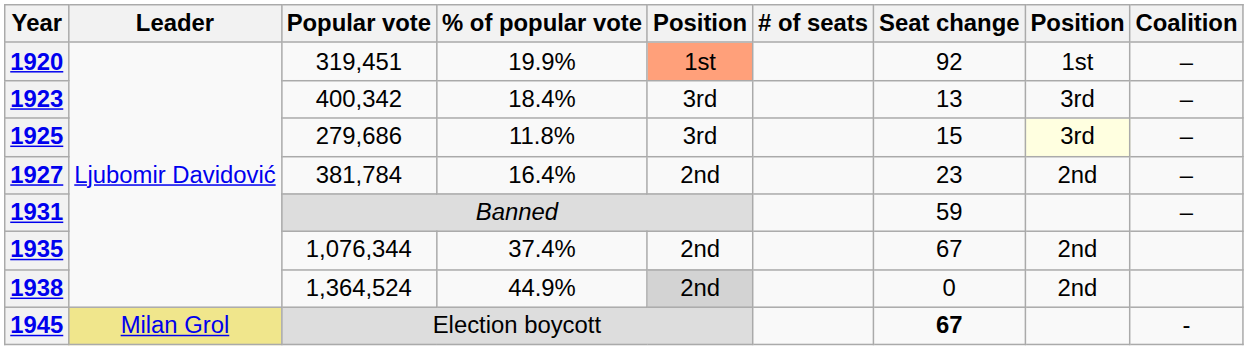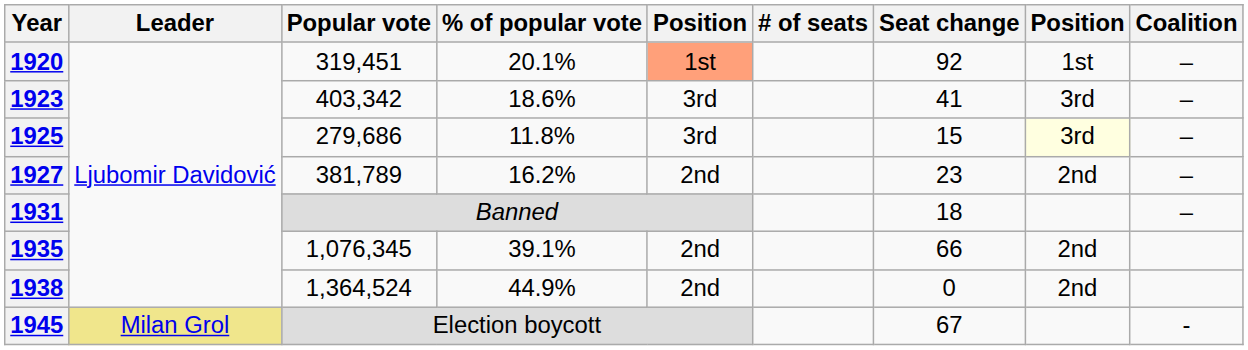 <table class="wikitable sortable" style="text-align:center">
 <tr>
 <th>Year</th>
 <th>Leader</th>
 <th>Popular vote</th>
 <th>% of popular vote</th>
 <th>Position</th>
 <th># of seats</th>
 <th>Seat change</th>
 <th>Position</th>
 <th>Coalition</th>
 </tr>
 <tr>
 <th><a href='#'>1920</a></th>
 <td rowspan="7" align="center"><a href='#'>Ljubomir Davidović</a></td>
 <td>319,451</td>
-<td>19.9%</td>
+<td>20.1%</td>
 <td style="background: lightsalmon;"> 1st</td>
 <td></td>
 <td> 92</td>
 <td> 1st</td>
 <td>–</td>
 </tr>
 <tr>
 <th><a href='#'>1923</a></th>
-<td>400,342</td>
-<td>18.4%</td>
+<td>403,342</td>
+<td>18.6%</td>
 <td> 3rd</td>
 <td></td>
-<td> 13</td>
+<td> 41</td>
 <td> 3rd</td>
 <td>–</td>
 </tr>
 <tr>
 <th><a href='#'>1925</a></th>
 <td>279,686</td>
 <td>11.8%</td>
 <td> 3rd</td>
 <td></td>
 <td> 15</td>
 <td style="background: lightyellow;"> 3rd</td>
 <td>–</td>
 </tr>
 <tr>
 <th><a href='#'>1927</a></th>
-<td>381,784</td>
-<td>16.4%</td>
+<td>381,789</td>
+<td>16.2%</td>
 <td> 2nd</td>
 <td></td>
 <td> 23</td>
 <td> 2nd</td>
 <td>–</td>
 </tr>
 <tr>
 <th><a href='#'>1931</a></th>
 <td colspan="3" style="background:#ddd;"><em>Banned</em></td>
 <td></td>
-<td> 59</td>
+<td> 18</td>
 <td></td>
 <td>–</td>
 </tr>
 <tr>
 <th><a href='#'>1935</a></th>
-<td>1,076,344</td>
-<td>37.4%</td>
+<td>1,076,345</td>
+<td>39.1%</td>
 <td> 2nd</td>
 <td></td>
-<td> 67</td>
+<td> 66</td>
 <td> 2nd</td>
 <td><small></small></td>
 </tr>
 <tr>
 <th><a href='#'>1938</a></th>
 <td>1,364,524</td>
 <td>44.9%</td>
-<td style="background: lightgrey;"> 2nd</td>
+<td> 2nd</td>
 <td></td>
 <td> 0</td>
 <td> 2nd</td>
 <td><small></small></td>
 </tr>
 <tr>
 <th><a href='#'>1945</a></th>
 <td style="background: khaki;"><a href='#'>Milan Grol</a></td>
 <td colspan="3" style="background:#ddd;">Election boycott</td>
 <td></td>
-<td><strong> 67</strong></td>
+<td> 67</td>
 <td></td>
 <td>-</td>
 </tr>
 </table>
